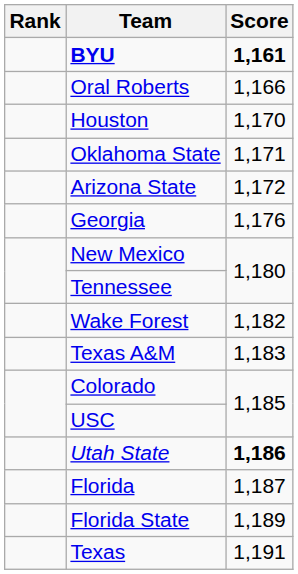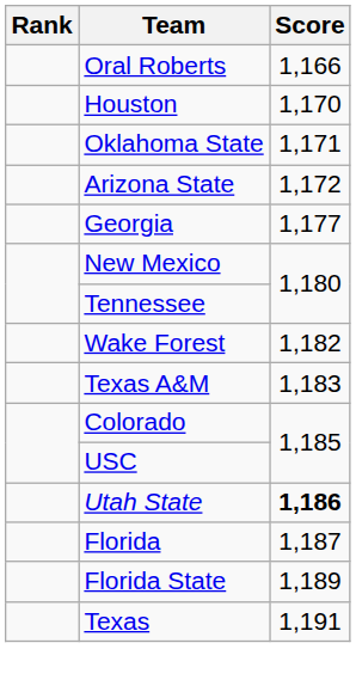 <table class="wikitable sortable" style="text-align:center">
 <tr>
 <th dat-sort-type=number>Rank</th>
 <th>Team</th>
 <th>Score</th>
-</tr>
-<tr>
-<td></td>
-<td align=left><strong><a href='#'>BYU</a></strong></td>
-<td><strong>1,161</strong></td>
 </tr>
 <tr>
 <td></td>
 <td align=left><a href='#'>Oral Roberts</a></td>
 <td>1,166</td>
 </tr>
 <tr>
 <td></td>
 <td align=left><a href='#'>Houston</a></td>
 <td>1,170</td>
 </tr>
 <tr>
 <td></td>
 <td align=left><a href='#'>Oklahoma State</a></td>
 <td>1,171</td>
 </tr>
 <tr>
 <td></td>
 <td align=left><a href='#'>Arizona State</a></td>
 <td>1,172</td>
 </tr>
 <tr>
 <td></td>
 <td align=left><a href='#'>Georgia</a></td>
-<td>1,176</td>
+<td>1,177</td>
 </tr>
 <tr>
 <td rowspan=2></td>
 <td align=left><a href='#'>New Mexico</a></td>
 <td rowspan=2>1,180</td>
 </tr>
 <tr>
 <td align=left><a href='#'>Tennessee</a></td>
 </tr>
 <tr>
 <td></td>
 <td align=left><a href='#'>Wake Forest</a></td>
 <td>1,182</td>
 </tr>
 <tr>
 <td></td>
 <td align=left><a href='#'>Texas A&M</a></td>
 <td>1,183</td>
 </tr>
 <tr>
 <td rowspan=2></td>
 <td align=left><a href='#'>Colorado</a></td>
 <td rowspan=2>1,185</td>
 </tr>
 <tr>
 <td align=left><a href='#'>USC</a></td>
 </tr>
 <tr>
 <td></td>
 <td align=left><em><a href='#'>Utah State</a></em></td>
 <td><strong>1,186</strong></td>
 </tr>
 <tr>
 <td></td>
 <td align=left><a href='#'>Florida</a></td>
 <td>1,187</td>
 </tr>
 <tr>
 <td></td>
 <td align=left><a href='#'>Florida State</a></td>
 <td>1,189</td>
 </tr>
 <tr>
 <td></td>
 <td align=left><a href='#'>Texas</a></td>
 <td>1,191</td>
 </tr>
 </table>
